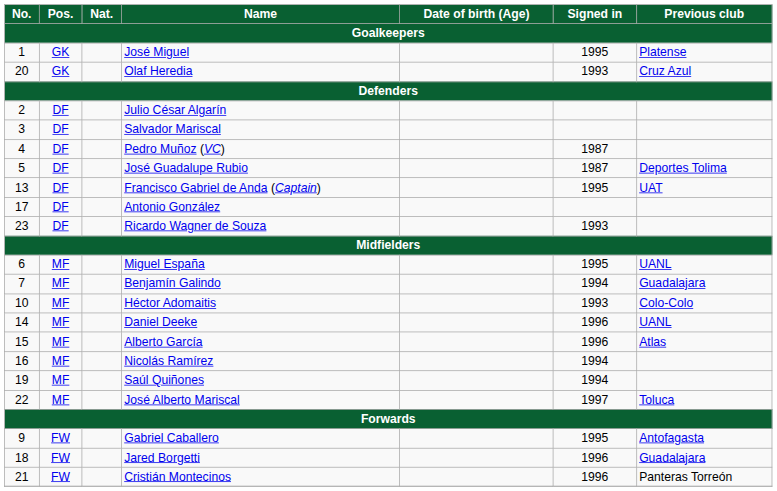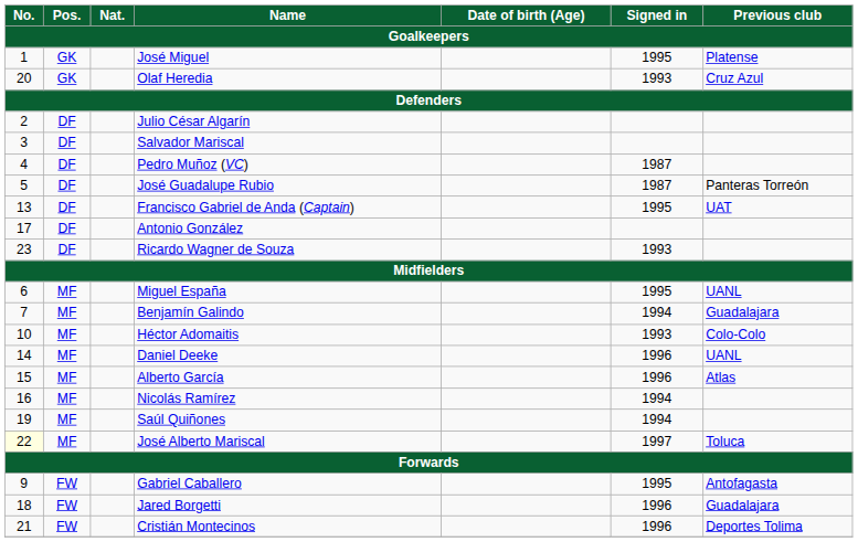 <table class="wikitable" style="text-align:center; font-size:100%;width:80%;">
 <tr>
 <th style="background:#096032; color:white; text-align:center;">No.</th>
 <th style="background:#096032; color:white; text-align:center;">Pos.</th>
 <th style="background:#096032; color:white; text-align:center;">Nat.</th>
 <th style="background:#096032; color:white; text-align:center;">Name</th>
 <th style="background:#096032; color:white; text-align:center;">Date of birth (Age)</th>
 <th style="background:#096032; color:white; text-align:center;">Signed in</th>
 <th style="background:#096032; color:white; text-align:center;">Previous club</th>
 </tr>
 <tr>
 <th colspan="7" style="background:#096032; color:white; text-align:center">Goalkeepers</th>
 </tr>
 <tr>
 <td>1</td>
 <td><a href='#'>GK</a></td>
 <td></td>
 <td align=left><a href='#'>José Miguel</a></td>
 <td></td>
 <td>1995</td>
 <td align=left> <a href='#'>Platense</a></td>
 </tr>
 <tr>
 <td>20</td>
 <td><a href='#'>GK</a></td>
 <td></td>
 <td align=left><a href='#'>Olaf Heredia</a></td>
 <td></td>
 <td>1993</td>
 <td align=left> <a href='#'>Cruz Azul</a></td>
 </tr>
 <tr>
 <th colspan="7" style="background:#096032; color:white; text-align:center">Defenders</th>
 </tr>
 <tr>
 <td>2</td>
 <td><a href='#'>DF</a></td>
 <td></td>
 <td align=left><a href='#'>Julio César Algarín</a></td>
 <td></td>
 <td></td>
 <td align=left></td>
 </tr>
 <tr>
 <td>3</td>
 <td><a href='#'>DF</a></td>
 <td></td>
 <td align=left><a href='#'>Salvador Mariscal</a></td>
 <td></td>
 <td></td>
 <td align=left></td>
 </tr>
 <tr>
 <td>4</td>
 <td><a href='#'>DF</a></td>
 <td></td>
 <td align=left><a href='#'>Pedro Muñoz</a> (<em><a href='#'>VC</a></em>)</td>
 <td></td>
 <td>1987</td>
 <td align=left></td>
 </tr>
 <tr>
 <td>5</td>
 <td><a href='#'>DF</a></td>
 <td></td>
 <td align=left><a href='#'>José Guadalupe Rubio</a></td>
 <td></td>
 <td>1987</td>
-<td align=left> <a href='#'>Deportes Tolima</a></td>
+<td align=left> Panteras Torreón</td>
 </tr>
 <tr>
 <td>13</td>
 <td><a href='#'>DF</a></td>
 <td></td>
 <td align=left><a href='#'>Francisco Gabriel de Anda</a> (<em><a href='#'>Captain</a></em>)</td>
 <td></td>
 <td>1995</td>
 <td align=left> <a href='#'>UAT</a></td>
 </tr>
 <tr>
 <td>17</td>
 <td><a href='#'>DF</a></td>
 <td></td>
 <td align=left><a href='#'>Antonio González</a></td>
 <td></td>
 <td></td>
 <td align=left></td>
 </tr>
 <tr>
 <td>23</td>
 <td><a href='#'>DF</a></td>
 <td></td>
 <td align=left><a href='#'>Ricardo Wagner de Souza</a></td>
 <td></td>
 <td>1993</td>
 <td></td>
 </tr>
 <tr>
 <th colspan="7" style="background:#096032; color:white; text-align:center">Midfielders</th>
 </tr>
 <tr>
 <td>6</td>
 <td><a href='#'>MF</a></td>
 <td></td>
 <td align=left><a href='#'>Miguel España</a></td>
 <td></td>
 <td>1995</td>
 <td align=left> <a href='#'>UANL</a></td>
 </tr>
 <tr>
 <td>7</td>
 <td><a href='#'>MF</a></td>
 <td></td>
 <td align=left><a href='#'>Benjamín Galindo</a></td>
 <td></td>
 <td>1994</td>
 <td align=left> <a href='#'>Guadalajara</a></td>
 </tr>
 <tr>
 <td>10</td>
 <td><a href='#'>MF</a></td>
 <td></td>
 <td align=left><a href='#'>Héctor Adomaitis</a></td>
 <td></td>
 <td>1993</td>
 <td align=left> <a href='#'>Colo-Colo</a></td>
 </tr>
 <tr>
 <td>14</td>
 <td><a href='#'>MF</a></td>
 <td></td>
 <td align=left><a href='#'>Daniel Deeke</a></td>
 <td></td>
 <td>1996</td>
 <td align=left> <a href='#'>UANL</a></td>
 </tr>
 <tr>
 <td>15</td>
 <td><a href='#'>MF</a></td>
 <td></td>
 <td align=left><a href='#'>Alberto García</a></td>
 <td></td>
 <td>1996</td>
 <td align=left> <a href='#'>Atlas</a></td>
 </tr>
 <tr>
 <td>16</td>
 <td><a href='#'>MF</a></td>
 <td></td>
 <td align=left><a href='#'>Nicolás Ramírez</a></td>
 <td></td>
 <td>1994</td>
 <td></td>
 </tr>
 <tr>
 <td>19</td>
 <td><a href='#'>MF</a></td>
 <td></td>
 <td align=left><a href='#'>Saúl Quiñones</a></td>
 <td></td>
 <td>1994</td>
 <td></td>
 </tr>
 <tr>
-<td>22</td>
+<td style="background: lightyellow;">22</td>
 <td><a href='#'>MF</a></td>
 <td></td>
 <td align=left><a href='#'>José Alberto Mariscal</a></td>
 <td></td>
 <td>1997 </td>
 <td align=left> <a href='#'>Toluca</a></td>
 </tr>
 <tr>
 <th colspan="7" style="background:#096032; color:white; text-align:center">Forwards</th>
 </tr>
 <tr>
 <td>9</td>
 <td><a href='#'>FW</a></td>
 <td></td>
 <td align=left><a href='#'>Gabriel Caballero</a></td>
 <td></td>
 <td>1995</td>
 <td align=left> <a href='#'>Antofagasta</a></td>
 </tr>
 <tr>
 <td>18</td>
 <td><a href='#'>FW</a></td>
 <td></td>
 <td align=left><a href='#'>Jared Borgetti</a></td>
 <td></td>
 <td>1996</td>
 <td align=left> <a href='#'>Guadalajara</a></td>
 </tr>
 <tr>
 <td>21</td>
 <td><a href='#'>FW</a></td>
 <td></td>
 <td align=left><a href='#'>Cristián Montecinos</a></td>
 <td></td>
 <td>1996</td>
-<td align=left> Panteras Torreón</td>
+<td align=left> <a href='#'>Deportes Tolima</a></td>
 </tr>
 <tr>
 </tr>
 </table>
